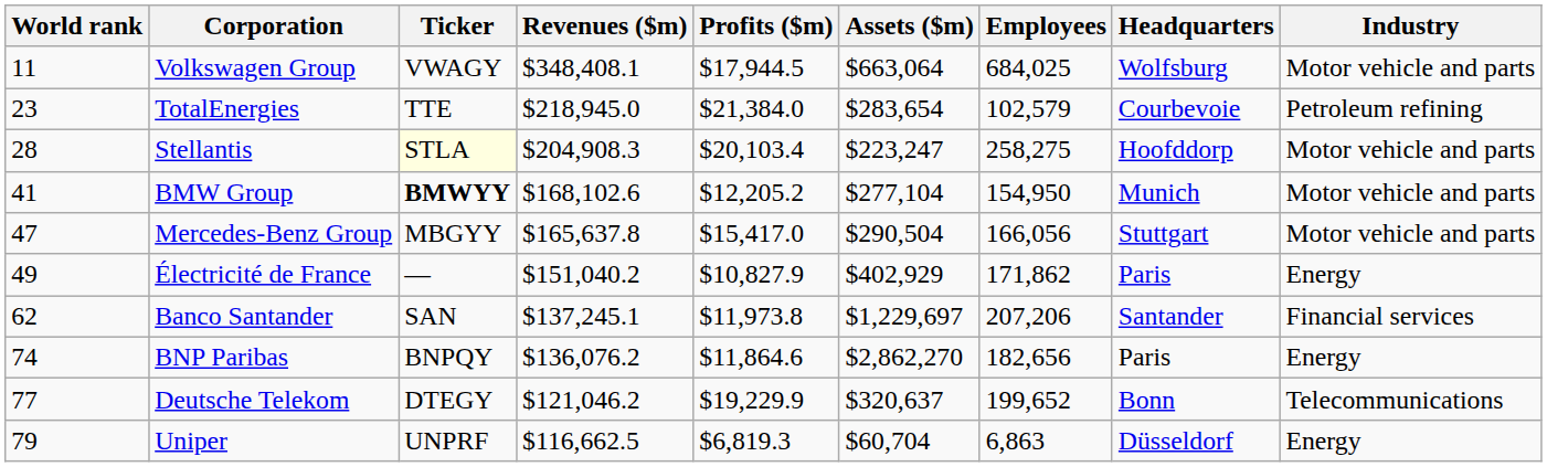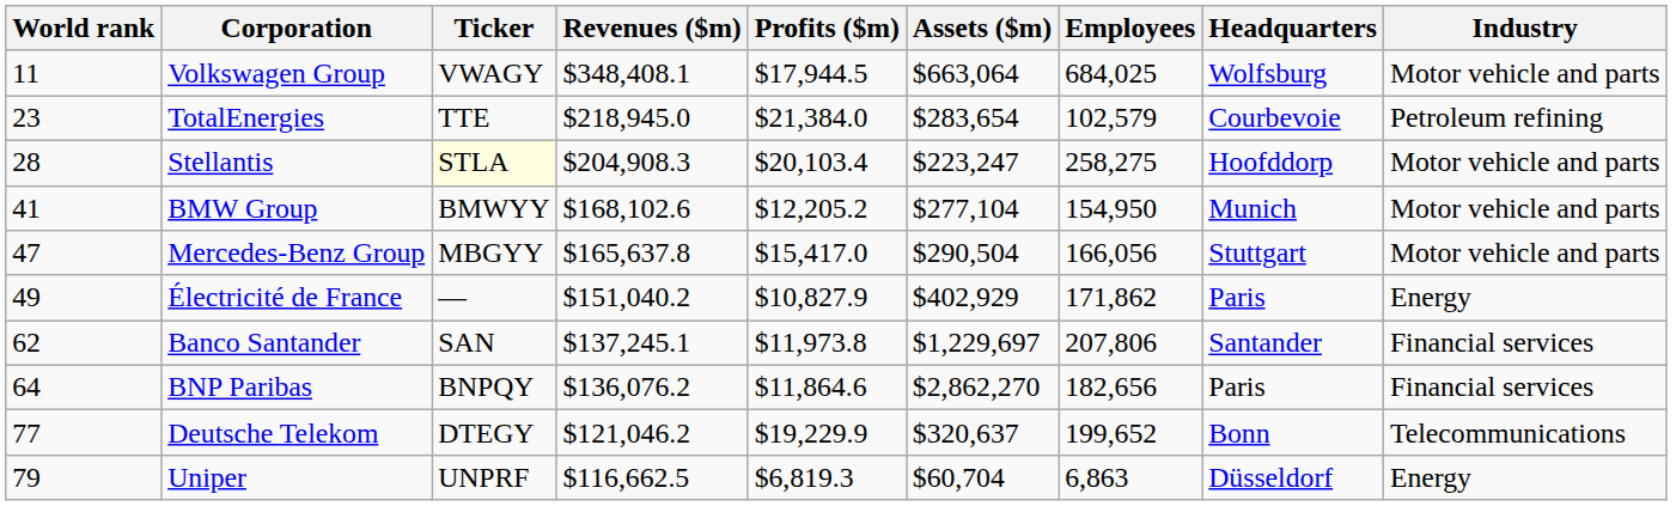 <table class="wikitable col4right col5right col6right col7right">
 <tr>
 <th>World rank</th>
 <th>Corporation</th>
 <th>Ticker</th>
 <th>Revenues ($m)</th>
 <th>Profits ($m)</th>
 <th>Assets ($m)</th>
 <th>Employees</th>
 <th>Headquarters</th>
 <th>Industry</th>
 </tr>
 <tr>
 <td>11</td>
 <td><a href='#'>Volkswagen Group</a></td>
 <td>VWAGY</td>
 <td>$348,408.1</td>
 <td>$17,944.5</td>
 <td>$663,064</td>
 <td>684,025</td>
 <td> <a href='#'>Wolfsburg</a></td>
 <td>Motor vehicle and parts</td>
 </tr>
 <tr>
 <td>23</td>
 <td><a href='#'>TotalEnergies</a></td>
 <td>TTE</td>
 <td>$218,945.0</td>
 <td>$21,384.0</td>
 <td>$283,654</td>
 <td>102,579</td>
 <td> <a href='#'>Courbevoie</a></td>
 <td>Petroleum refining</td>
 </tr>
 <tr>
 <td>28</td>
 <td><a href='#'>Stellantis</a></td>
 <td style="background: lightyellow;">STLA</td>
 <td>$204,908.3</td>
 <td>$20,103.4</td>
 <td>$223,247</td>
 <td>258,275</td>
 <td> <a href='#'>Hoofddorp</a></td>
 <td>Motor vehicle and parts</td>
 </tr>
 <tr>
 <td>41</td>
 <td><a href='#'>BMW Group</a></td>
-<td><strong>BMWYY</strong></td>
+<td>BMWYY</td>
 <td>$168,102.6</td>
 <td>$12,205.2</td>
 <td>$277,104</td>
 <td>154,950</td>
 <td> <a href='#'>Munich</a></td>
 <td>Motor vehicle and parts</td>
 </tr>
 <tr>
 <td>47</td>
 <td><a href='#'>Mercedes-Benz Group</a></td>
 <td>MBGYY</td>
 <td>$165,637.8</td>
 <td>$15,417.0</td>
 <td>$290,504</td>
 <td>166,056</td>
 <td> <a href='#'>Stuttgart</a></td>
 <td>Motor vehicle and parts</td>
 </tr>
 <tr>
 <td>49</td>
 <td><a href='#'>Électricité de France</a></td>
 <td>—</td>
 <td>$151,040.2</td>
 <td>$10,827.9</td>
 <td>$402,929</td>
 <td>171,862</td>
 <td> <a href='#'>Paris</a></td>
 <td>Energy</td>
 </tr>
 <tr>
 <td>62</td>
 <td><a href='#'>Banco Santander</a></td>
 <td>SAN</td>
 <td>$137,245.1</td>
 <td>$11,973.8</td>
 <td>$1,229,697</td>
-<td>207,206</td>
+<td>207,806</td>
 <td> <a href='#'>Santander</a></td>
 <td>Financial services</td>
 </tr>
 <tr>
-<td>74</td>
+<td>64</td>
 <td><a href='#'>BNP Paribas</a></td>
 <td>BNPQY</td>
 <td>$136,076.2</td>
 <td>$11,864.6</td>
 <td>$2,862,270</td>
 <td>182,656</td>
 <td> Paris</td>
-<td>Energy</td>
+<td>Financial services</td>
 </tr>
 <tr>
 <td>77</td>
 <td><a href='#'>Deutsche Telekom</a></td>
 <td>DTEGY</td>
 <td>$121,046.2</td>
 <td>$19,229.9</td>
 <td>$320,637</td>
 <td>199,652</td>
 <td> <a href='#'>Bonn</a></td>
 <td>Telecommunications</td>
 </tr>
 <tr>
 <td>79</td>
 <td><a href='#'>Uniper</a></td>
 <td>UNPRF</td>
 <td>$116,662.5</td>
 <td>$6,819.3</td>
 <td>$60,704</td>
 <td>6,863</td>
 <td> <a href='#'>Düsseldorf</a></td>
 <td>Energy</td>
 </tr>
 </table>
